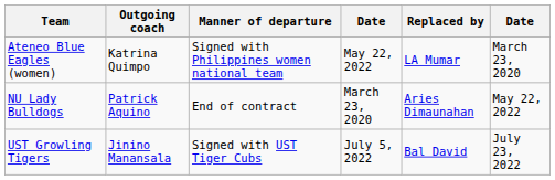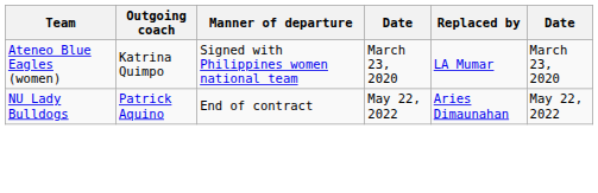 <table class="wikitable">
 <tr>
 <th>Team</th>
 <th>Outgoing coach</th>
 <th>Manner of departure</th>
 <th>Date</th>
 <th>Replaced by</th>
 <th>Date</th>
 </tr>
 <tr>
 <td><a href='#'>Ateneo Blue Eagles</a> (women)</td>
 <td>Katrina Quimpo</td>
 <td>Signed with <a href='#'>Philippines women national team</a></td>
-<td>May 22, 2022</td>
+<td>March 23, 2020</td>
 <td><a href='#'>LA Mumar</a></td>
 <td>March 23, 2020</td>
 </tr>
 <tr>
 <td><a href='#'>NU Lady Bulldogs</a></td>
 <td><a href='#'>Patrick Aquino</a></td>
 <td>End of contract</td>
-<td>March 23, 2020</td>
+<td>May 22, 2022</td>
 <td><a href='#'>Aries Dimaunahan</a></td>
 <td>May 22, 2022</td>
 </tr>
-<tr>
-<td><a href='#'>UST Growling Tigers</a></td>
-<td><a href='#'>Jinino Manansala</a></td>
-<td>Signed with <a href='#'>UST Tiger Cubs</a></td>
-<td>July 5, 2022</td>
-<td><a href='#'>Bal David</a></td>
-<td>July 23, 2022</td>
-</tr>
 </table>
